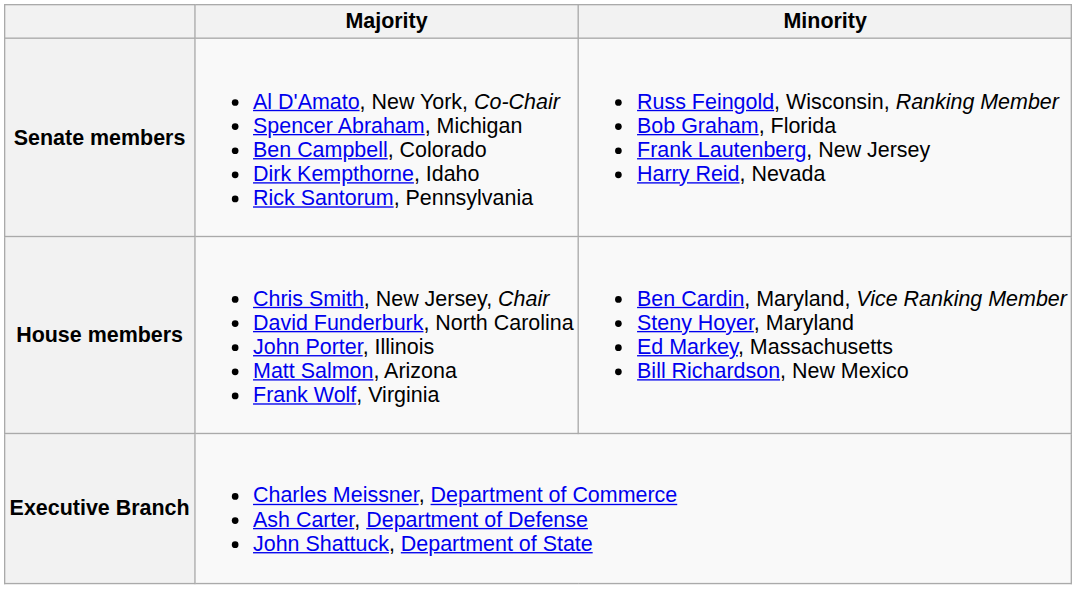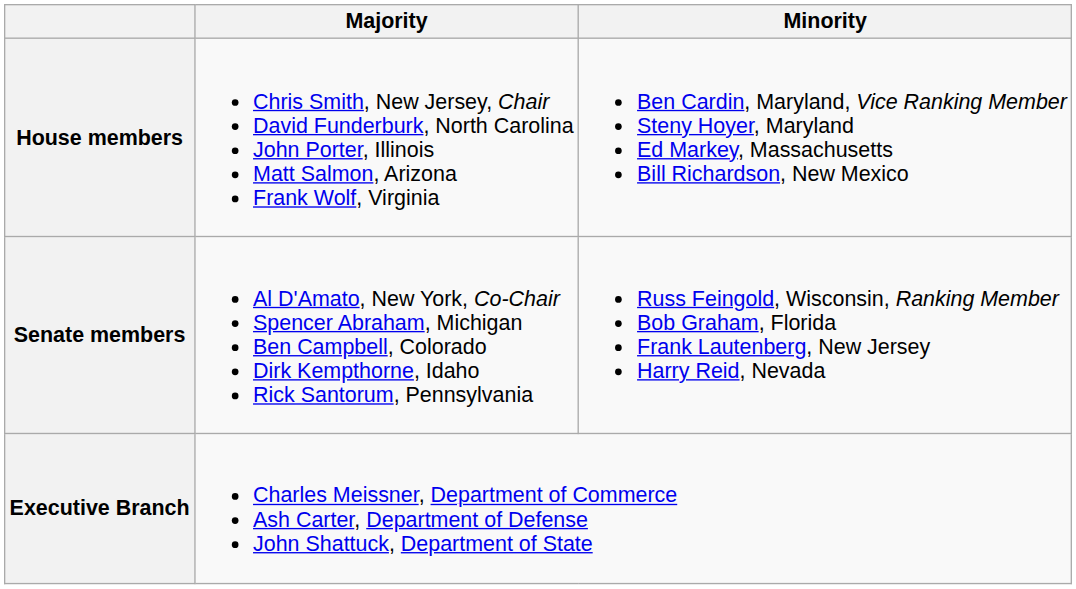 <table class=wikitable>
 <tr>
 <th></th>
 <th>Majority</th>
 <th>Minority</th>
 </tr>
 <tr>
+<th>House members</th>
+<td valign="top" ><br><ul><li><a href='#'>Chris Smith</a>, New Jersey, <em>Chair</em></li><li><a href='#'>David Funderburk</a>, North Carolina</li><li><a href='#'>John Porter</a>, Illinois</li><li><a href='#'>Matt Salmon</a>, Arizona</li><li><a href='#'>Frank Wolf</a>, Virginia</li></ul></td>
+<td valign="top" ><br><ul><li><a href='#'>Ben Cardin</a>, Maryland, <em>Vice Ranking Member</em></li><li><a href='#'>Steny Hoyer</a>, Maryland</li><li><a href='#'>Ed Markey</a>, Massachusetts</li><li><a href='#'>Bill Richardson</a>, New Mexico</li></ul></td>
+</tr>
+<tr>
 <th>Senate members</th>
 <td valign="top" ><br><ul><li><a href='#'>Al D'Amato</a>, New York, <em>Co-Chair</em></li><li><a href='#'>Spencer Abraham</a>, Michigan</li><li><a href='#'>Ben Campbell</a>, Colorado</li><li><a href='#'>Dirk Kempthorne</a>, Idaho</li><li><a href='#'>Rick Santorum</a>, Pennsylvania</li></ul></td>
 <td valign="top" ><br><ul><li><a href='#'>Russ Feingold</a>, Wisconsin, <em>Ranking Member</em></li><li><a href='#'>Bob Graham</a>, Florida</li><li><a href='#'>Frank Lautenberg</a>, New Jersey</li><li><a href='#'>Harry Reid</a>, Nevada</li></ul></td>
-</tr>
-<tr>
-<th>House members</th>
-<td valign="top" ><br><ul><li><a href='#'>Chris Smith</a>, New Jersey, <em>Chair</em></li><li><a href='#'>David Funderburk</a>, North Carolina</li><li><a href='#'>John Porter</a>, Illinois</li><li><a href='#'>Matt Salmon</a>, Arizona</li><li><a href='#'>Frank Wolf</a>, Virginia</li></ul></td>
-<td valign="top" ><br><ul><li><a href='#'>Ben Cardin</a>, Maryland, <em>Vice Ranking Member</em></li><li><a href='#'>Steny Hoyer</a>, Maryland</li><li><a href='#'>Ed Markey</a>, Massachusetts</li><li><a href='#'>Bill Richardson</a>, New Mexico</li></ul></td>
 </tr>
 <tr>
 <th>Executive Branch</th>
 <td colspan=2><br><ul><li><a href='#'>Charles Meissner</a>, <a href='#'>Department of Commerce</a></li><li><a href='#'>Ash Carter</a>, <a href='#'>Department of Defense</a></li><li><a href='#'>John Shattuck</a>, <a href='#'>Department of State</a></li></ul></td>
 </tr>
 </table>
